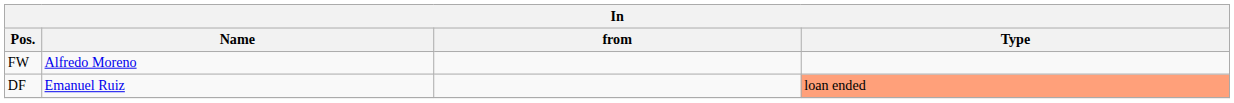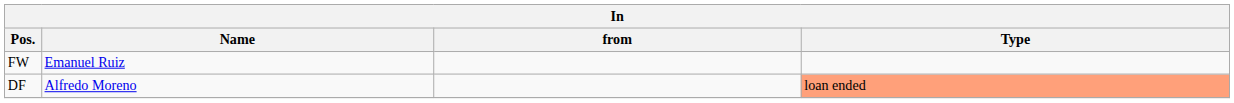 <table class="wikitable" style="font-size:90%;width:99%;">
 <tr>
 <th colspan="4">In</th>
 </tr>
 <tr>
 <th width=3%>Pos.</th>
 <th width=32%>Name</th>
 <th width=30%>from</th>
 <th width=35%>Type</th>
 </tr>
 <tr>
 <td>FW</td>
-<td><a href='#'>Alfredo Moreno</a></td>
+<td><a href='#'>Emanuel Ruiz</a></td>
 <td></td>
 <td></td>
 </tr>
 <tr>
 <td>DF</td>
-<td><a href='#'>Emanuel Ruiz</a></td>
+<td><a href='#'>Alfredo Moreno</a></td>
 <td></td>
 <td style="background: lightsalmon;">loan ended</td>
 </tr>
 <tr>
 </tr>
 </table>
